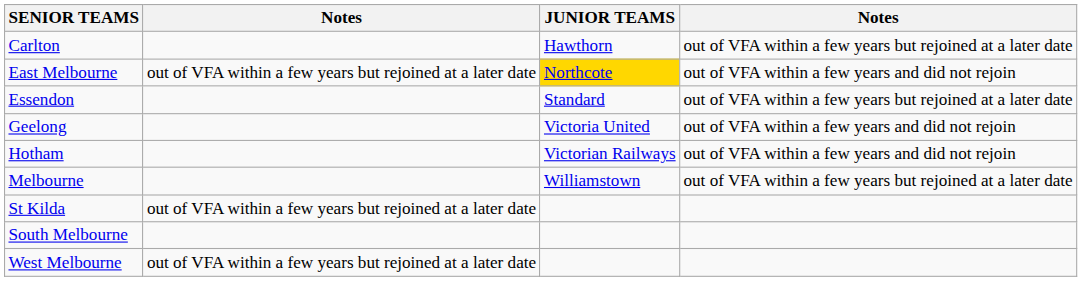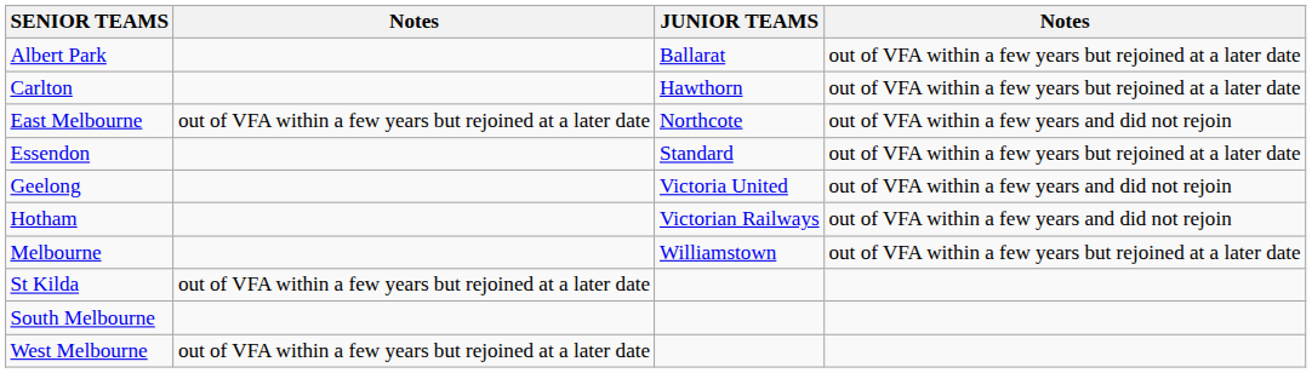 <table class="wikitable">
 <tr>
 <th>SENIOR TEAMS</th>
 <th>Notes</th>
 <th>JUNIOR TEAMS</th>
 <th>Notes</th>
+</tr>
+<tr>
+<td><a href='#'>Albert Park</a></td>
+<td></td>
+<td><a href='#'>Ballarat</a></td>
+<td>out of VFA within a few years but rejoined at a later date</td>
 </tr>
 <tr>
 <td><a href='#'>Carlton</a></td>
 <td></td>
 <td><a href='#'>Hawthorn</a></td>
 <td>out of VFA within a few years but rejoined at a later date</td>
 </tr>
 <tr>
 <td><a href='#'>East Melbourne</a></td>
 <td>out of VFA within a few years but rejoined at a later date</td>
-<td style="background: gold;"><a href='#'>Northcote</a></td>
+<td><a href='#'>Northcote</a></td>
 <td>out of VFA within a few years and did not rejoin</td>
 </tr>
 <tr>
 <td><a href='#'>Essendon</a></td>
 <td></td>
 <td><a href='#'>Standard</a></td>
 <td>out of VFA within a few years but rejoined at a later date</td>
 </tr>
 <tr>
 <td><a href='#'>Geelong</a></td>
 <td></td>
 <td><a href='#'>Victoria United</a></td>
 <td>out of VFA within a few years and did not rejoin</td>
 </tr>
 <tr>
 <td><a href='#'>Hotham</a></td>
 <td></td>
 <td><a href='#'>Victorian Railways</a></td>
 <td>out of VFA within a few years and did not rejoin</td>
 </tr>
 <tr>
 <td><a href='#'>Melbourne</a></td>
 <td></td>
 <td><a href='#'>Williamstown</a></td>
 <td>out of VFA within a few years but rejoined at a later date</td>
 </tr>
 <tr>
 <td><a href='#'>St Kilda</a></td>
 <td>out of VFA within a few years but rejoined at a later date</td>
 <td></td>
 <td></td>
 </tr>
 <tr>
 <td><a href='#'>South Melbourne</a></td>
 <td></td>
 <td></td>
 <td></td>
 </tr>
 <tr>
 <td><a href='#'>West Melbourne</a></td>
 <td>out of VFA within a few years but rejoined at a later date</td>
 <td></td>
 <td></td>
 </tr>
 </table>
